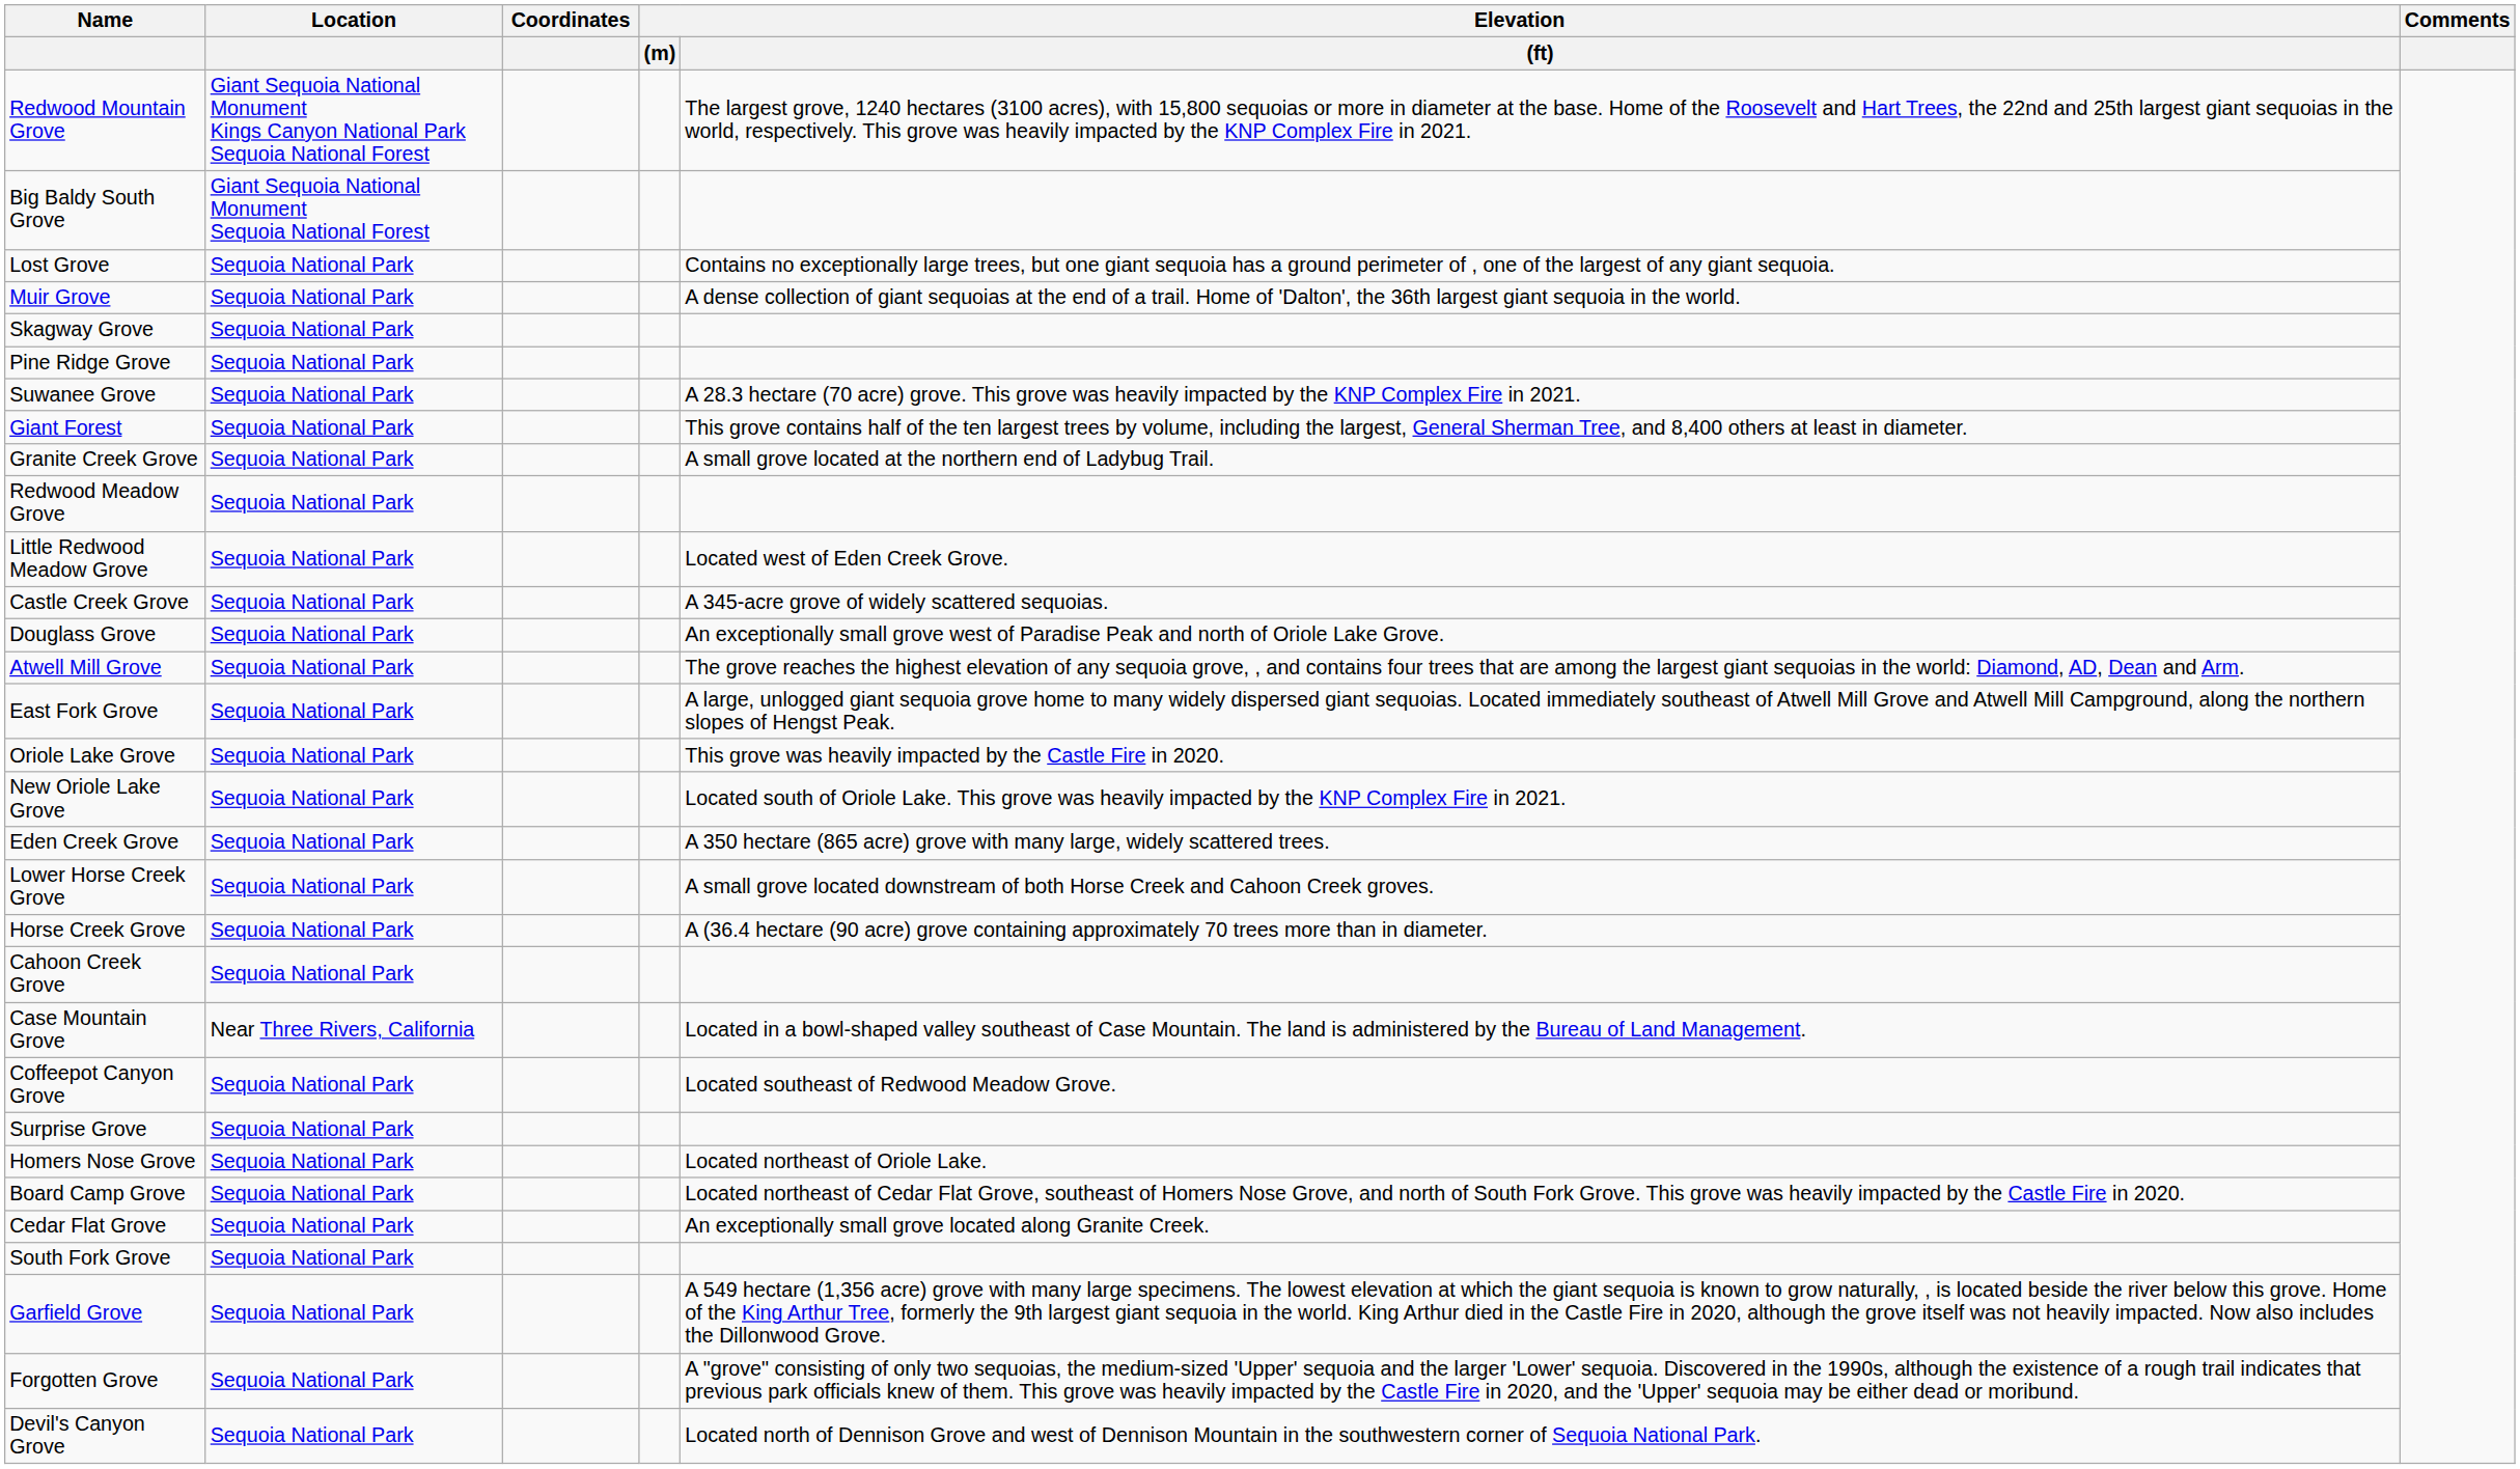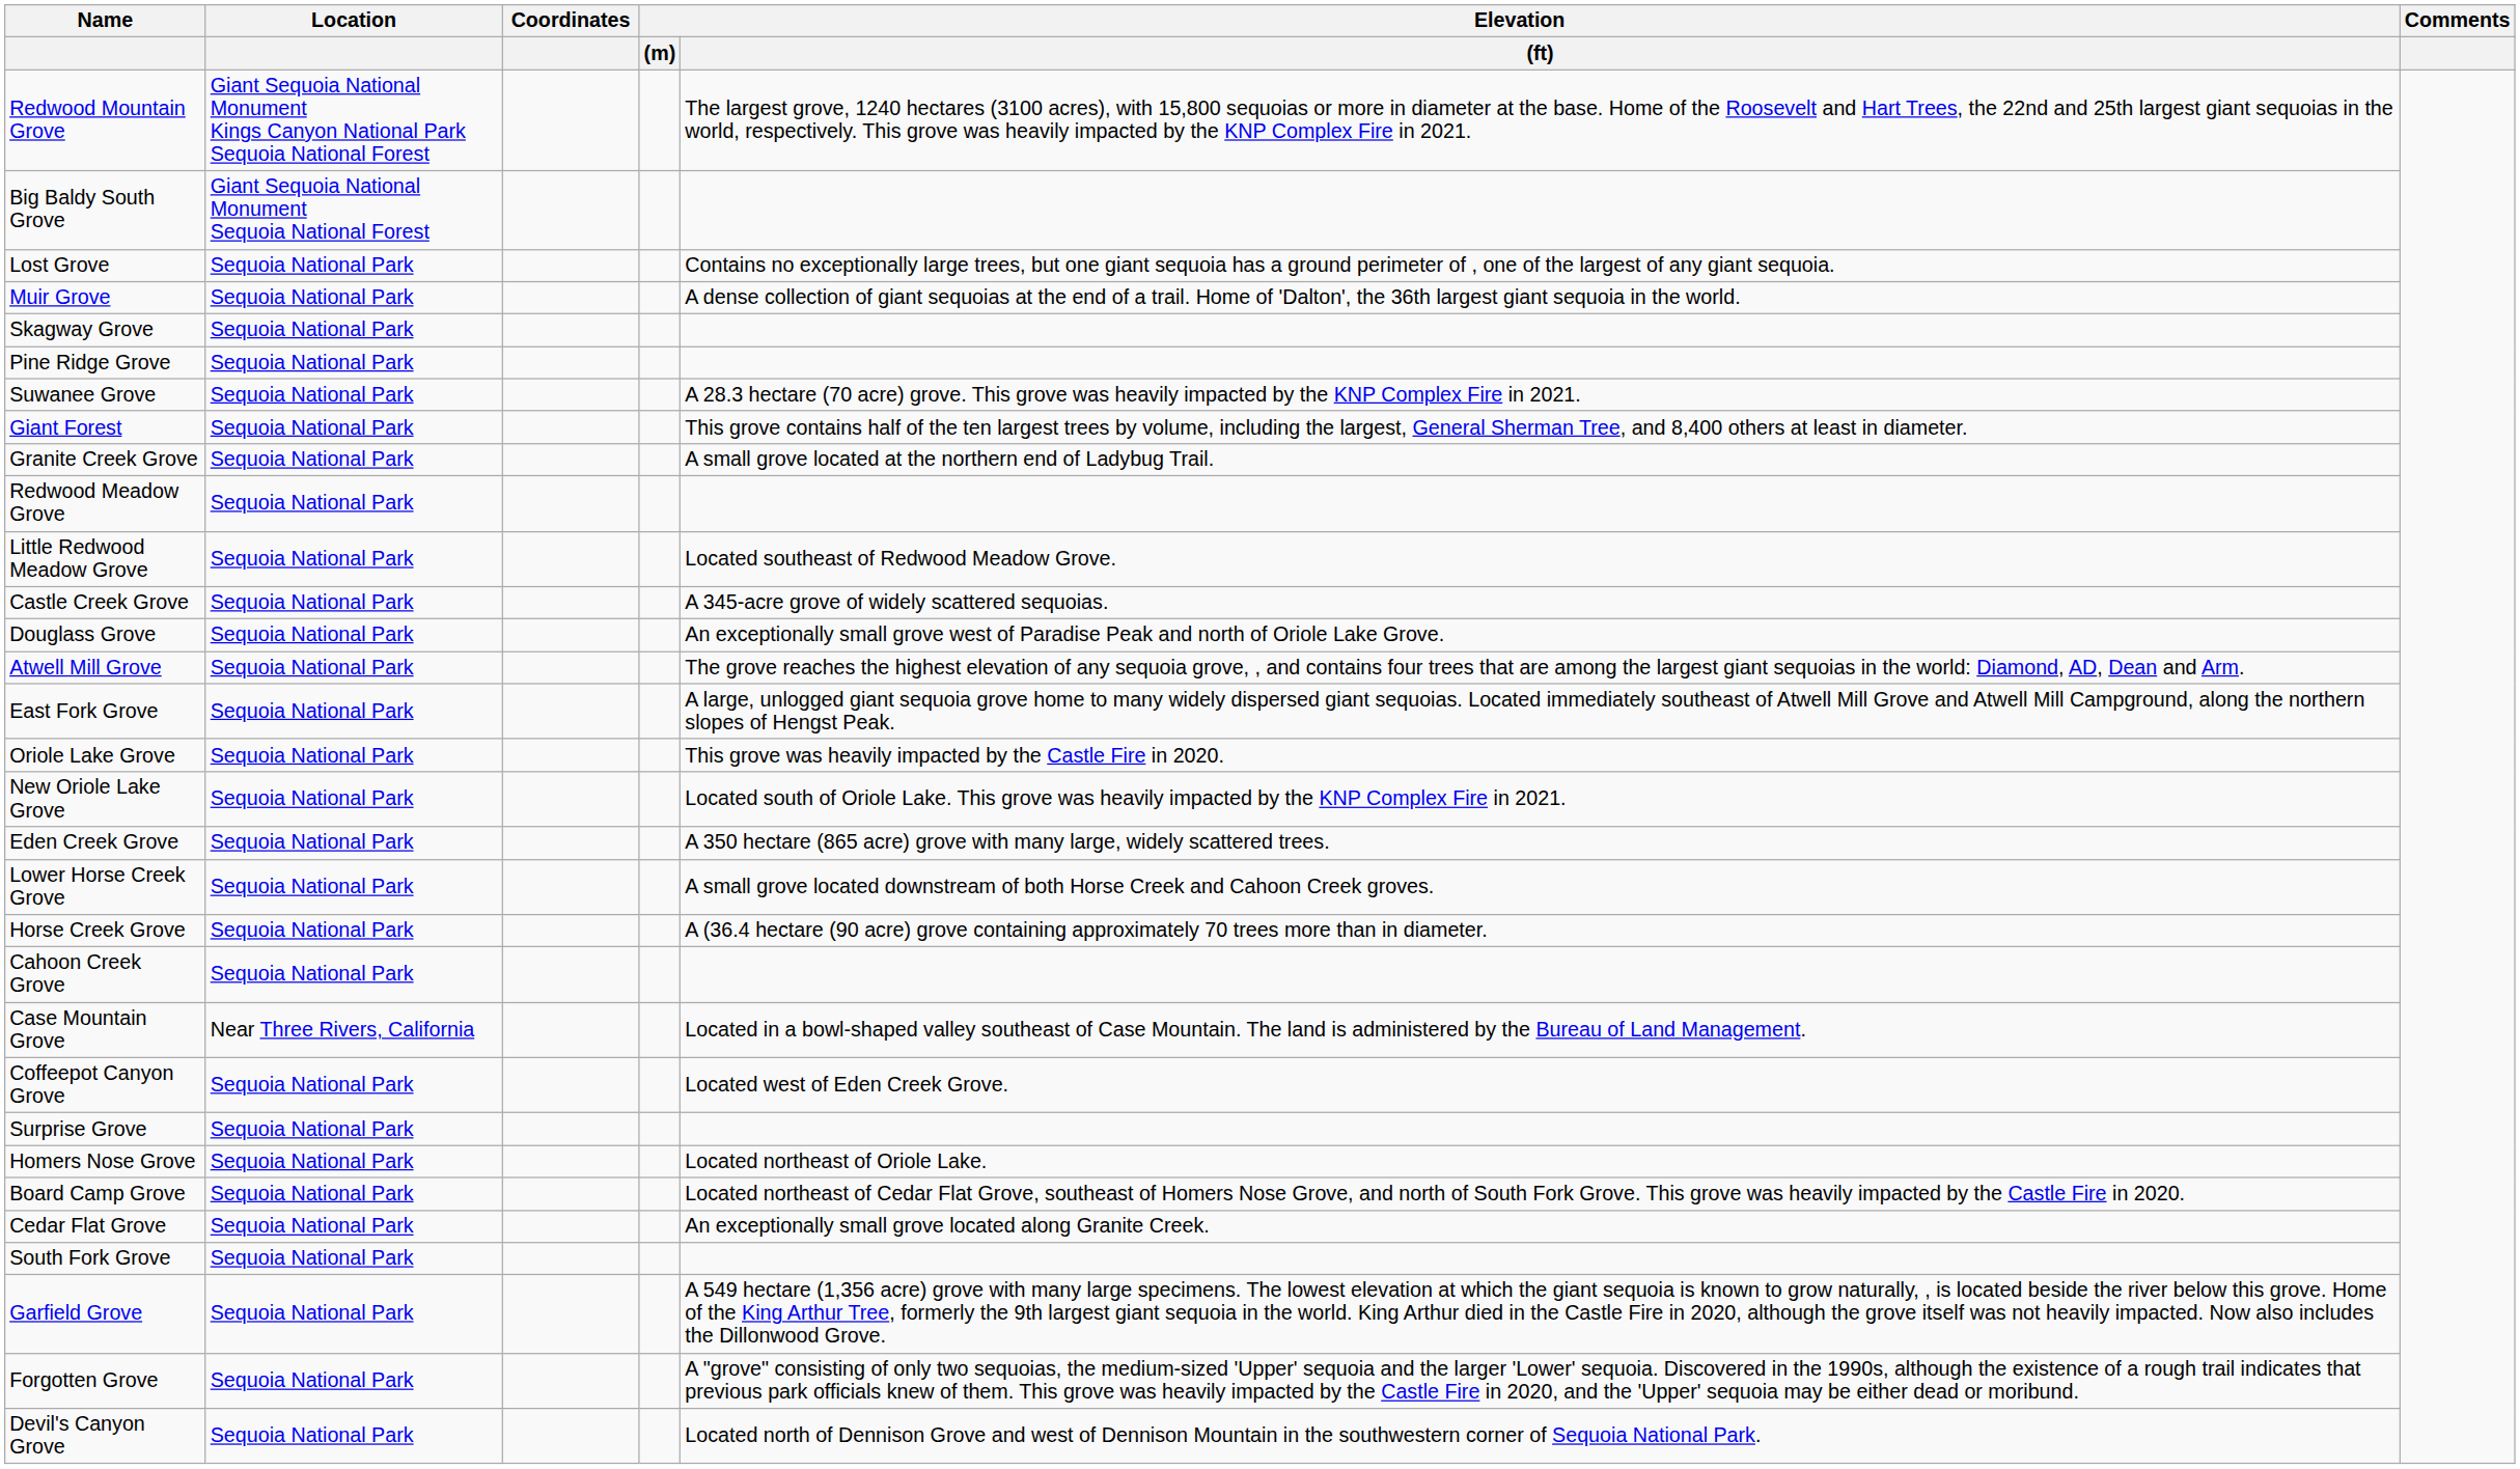 <table class="wikitable">
 <tr>
 <th width=150>Name</th>
 <th width=225>Location</th>
 <th width=100>Coordinates</th>
 <th colspan=2>Elevation</th>
 <th>Comments</th>
 </tr>
 <tr>
 <th></th>
 <th></th>
 <th></th>
 <th>(m)</th>
 <th>(ft)</th>
 <th></th>
 </tr>
 <tr>
 <td><a href='#'>Redwood Mountain Grove</a></td>
 <td><a href='#'>Giant Sequoia National Monument</a><br><a href='#'>Kings Canyon National Park</a><br><a href='#'>Sequoia National Forest</a></td>
 <td></td>
 <td></td>
 <td>The largest grove, 1240 hectares (3100 acres), with 15,800 sequoias  or more in diameter at the base. Home of the <a href='#'>Roosevelt</a> and <a href='#'>Hart Trees</a>, the 22nd and 25th largest giant sequoias in the world, respectively. This grove was heavily impacted by the <a href='#'>KNP Complex Fire</a> in 2021.</td>
 </tr>
 <tr>
 <td>Big Baldy South Grove</td>
 <td><a href='#'>Giant Sequoia National Monument</a><br><a href='#'>Sequoia National Forest</a></td>
 <td></td>
 <td></td>
 <td></td>
 </tr>
 <tr>
 <td>Lost Grove</td>
 <td><a href='#'>Sequoia National Park</a></td>
 <td></td>
 <td></td>
 <td>Contains no exceptionally large trees, but one giant sequoia has a ground perimeter of , one of the largest of any giant sequoia.</td>
 </tr>
 <tr>
 <td><a href='#'>Muir Grove</a></td>
 <td><a href='#'>Sequoia National Park</a></td>
 <td></td>
 <td></td>
 <td>A dense collection of giant sequoias at the end of a  trail. Home of 'Dalton', the 36th largest giant sequoia in the world.</td>
 </tr>
 <tr>
 <td>Skagway Grove</td>
 <td><a href='#'>Sequoia National Park</a></td>
 <td></td>
 <td></td>
 <td></td>
 </tr>
 <tr>
 <td>Pine Ridge Grove</td>
 <td><a href='#'>Sequoia National Park</a></td>
 <td></td>
 <td></td>
 <td></td>
 </tr>
 <tr>
 <td>Suwanee Grove</td>
 <td><a href='#'>Sequoia National Park</a></td>
 <td></td>
 <td></td>
 <td>A 28.3 hectare (70 acre) grove. This grove was heavily impacted by the <a href='#'>KNP Complex Fire</a> in 2021.</td>
 </tr>
 <tr>
 <td><a href='#'>Giant Forest</a></td>
 <td><a href='#'>Sequoia National Park</a></td>
 <td></td>
 <td></td>
 <td>This grove contains half of the ten largest trees by volume, including the largest, <a href='#'>General Sherman Tree</a>, and 8,400 others at least  in diameter.</td>
 </tr>
 <tr>
 <td>Granite Creek Grove</td>
 <td><a href='#'>Sequoia National Park</a></td>
 <td></td>
 <td></td>
 <td>A small grove located at the northern end of Ladybug Trail.</td>
 </tr>
 <tr>
 <td>Redwood Meadow Grove</td>
 <td><a href='#'>Sequoia National Park</a></td>
 <td></td>
 <td></td>
 <td></td>
 </tr>
 <tr>
 <td>Little Redwood Meadow Grove</td>
 <td><a href='#'>Sequoia National Park</a></td>
 <td></td>
 <td></td>
-<td>Located west of Eden Creek Grove.</td>
+<td>Located southeast of Redwood Meadow Grove.</td>
 </tr>
 <tr>
 <td>Castle Creek Grove</td>
 <td><a href='#'>Sequoia National Park</a></td>
 <td></td>
 <td></td>
 <td>A 345-acre grove of widely scattered sequoias.</td>
 </tr>
 <tr>
 <td>Douglass Grove</td>
 <td><a href='#'>Sequoia National Park</a></td>
 <td></td>
 <td></td>
 <td>An exceptionally small grove west of Paradise Peak and north of Oriole Lake Grove.</td>
 </tr>
 <tr>
 <td><a href='#'>Atwell Mill Grove</a></td>
 <td><a href='#'>Sequoia National Park</a></td>
 <td></td>
 <td></td>
 <td>The grove reaches the highest elevation of any sequoia grove, , and contains four trees that are among the largest giant sequoias in the world: <a href='#'>Diamond</a>, <a href='#'>AD</a>, <a href='#'>Dean</a> and <a href='#'>Arm</a>.</td>
 </tr>
 <tr>
 <td>East Fork Grove</td>
 <td><a href='#'>Sequoia National Park</a></td>
 <td></td>
 <td></td>
 <td>A large, unlogged giant sequoia grove home to many widely dispersed giant sequoias. Located immediately southeast of Atwell Mill Grove and Atwell Mill Campground, along the northern slopes of Hengst Peak.</td>
 </tr>
 <tr>
 <td>Oriole Lake Grove</td>
 <td><a href='#'>Sequoia National Park</a></td>
 <td></td>
 <td></td>
 <td>This grove was heavily impacted by the <a href='#'>Castle Fire</a> in 2020.</td>
 </tr>
 <tr>
 <td>New Oriole Lake Grove</td>
 <td><a href='#'>Sequoia National Park</a></td>
 <td></td>
 <td></td>
 <td>Located south of Oriole Lake. This grove was heavily impacted by the <a href='#'>KNP Complex Fire</a> in 2021.</td>
 </tr>
 <tr>
 <td>Eden Creek Grove</td>
 <td><a href='#'>Sequoia National Park</a></td>
 <td></td>
 <td></td>
 <td>A 350 hectare (865 acre) grove with many large, widely scattered trees.</td>
 </tr>
 <tr>
 <td>Lower Horse Creek Grove</td>
 <td><a href='#'>Sequoia National Park</a></td>
 <td></td>
 <td></td>
 <td>A small grove located downstream of both Horse Creek and Cahoon Creek groves.</td>
 </tr>
 <tr>
 <td>Horse Creek Grove</td>
 <td><a href='#'>Sequoia National Park</a></td>
 <td></td>
 <td></td>
 <td>A (36.4 hectare (90 acre) grove containing approximately 70 trees more than  in diameter.</td>
 </tr>
 <tr>
 <td>Cahoon Creek Grove</td>
 <td><a href='#'>Sequoia National Park</a></td>
 <td></td>
 <td></td>
 <td></td>
 </tr>
 <tr>
 <td>Case Mountain Grove</td>
 <td>Near <a href='#'>Three Rivers, California</a></td>
 <td></td>
 <td></td>
 <td>Located in a bowl-shaped valley southeast of Case Mountain. The land is administered by the <a href='#'>Bureau of Land Management</a>.</td>
 </tr>
 <tr>
 <td>Coffeepot Canyon Grove</td>
 <td><a href='#'>Sequoia National Park</a></td>
 <td></td>
 <td></td>
-<td>Located southeast of Redwood Meadow Grove.</td>
+<td>Located west of Eden Creek Grove.</td>
 </tr>
 <tr>
 <td>Surprise Grove</td>
 <td><a href='#'>Sequoia National Park</a></td>
 <td></td>
 <td></td>
 <td></td>
 </tr>
 <tr>
 <td>Homers Nose Grove</td>
 <td><a href='#'>Sequoia National Park</a></td>
 <td></td>
 <td></td>
 <td>Located northeast of Oriole Lake.</td>
 </tr>
 <tr>
 <td>Board Camp Grove</td>
 <td><a href='#'>Sequoia National Park</a></td>
 <td></td>
 <td></td>
 <td>Located northeast of Cedar Flat Grove, southeast of Homers Nose Grove, and north of South Fork Grove. This grove was heavily impacted by the <a href='#'>Castle Fire</a> in 2020.</td>
 </tr>
 <tr>
 <td>Cedar Flat Grove</td>
 <td><a href='#'>Sequoia National Park</a></td>
 <td></td>
 <td></td>
 <td>An exceptionally small grove located along Granite Creek.</td>
 </tr>
 <tr>
 <td>South Fork Grove</td>
 <td><a href='#'>Sequoia National Park</a></td>
 <td></td>
 <td></td>
 <td></td>
 </tr>
 <tr>
 <td><a href='#'>Garfield Grove</a></td>
 <td><a href='#'>Sequoia National Park</a></td>
 <td></td>
 <td></td>
 <td>A 549 hectare (1,356 acre) grove with many large specimens. The lowest elevation at which the giant sequoia is known to grow naturally, , is located beside the river below this grove. Home of the <a href='#'>King Arthur Tree</a>, formerly the 9th largest giant sequoia in the world. King Arthur died in the Castle Fire in 2020, although the grove itself was not heavily impacted. Now also includes the Dillonwood Grove.</td>
 </tr>
 <tr>
 <td>Forgotten Grove</td>
 <td><a href='#'>Sequoia National Park</a></td>
 <td></td>
 <td></td>
 <td>A "grove" consisting of only two sequoias, the medium-sized 'Upper' sequoia and the larger 'Lower' sequoia. Discovered in the 1990s, although the existence of a rough trail indicates that previous park officials knew of them. This grove was heavily impacted by the <a href='#'>Castle Fire</a> in 2020, and the 'Upper' sequoia may be either dead or moribund.</td>
 </tr>
 <tr>
 <td>Devil's Canyon Grove</td>
 <td><a href='#'>Sequoia National Park</a></td>
 <td></td>
 <td></td>
 <td>Located north of Dennison Grove and west of Dennison Mountain in the southwestern corner of <a href='#'>Sequoia National Park</a>.</td>
 </tr>
 </table>
